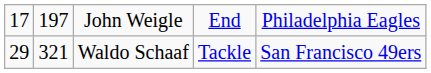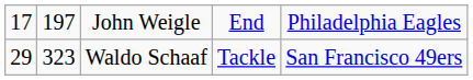 <table class="wikitable" style="text-align:center">
 <tr>
 <td>17</td>
 <td>197</td>
 <td>John Weigle</td>
 <td><a href='#'>End</a></td>
 <td><a href='#'>Philadelphia Eagles</a></td>
 </tr>
 <tr>
 <td>29</td>
-<td>321</td>
+<td>323</td>
 <td>Waldo Schaaf</td>
 <td><a href='#'>Tackle</a></td>
 <td><a href='#'>San Francisco 49ers</a></td>
 </tr>
 </table>
